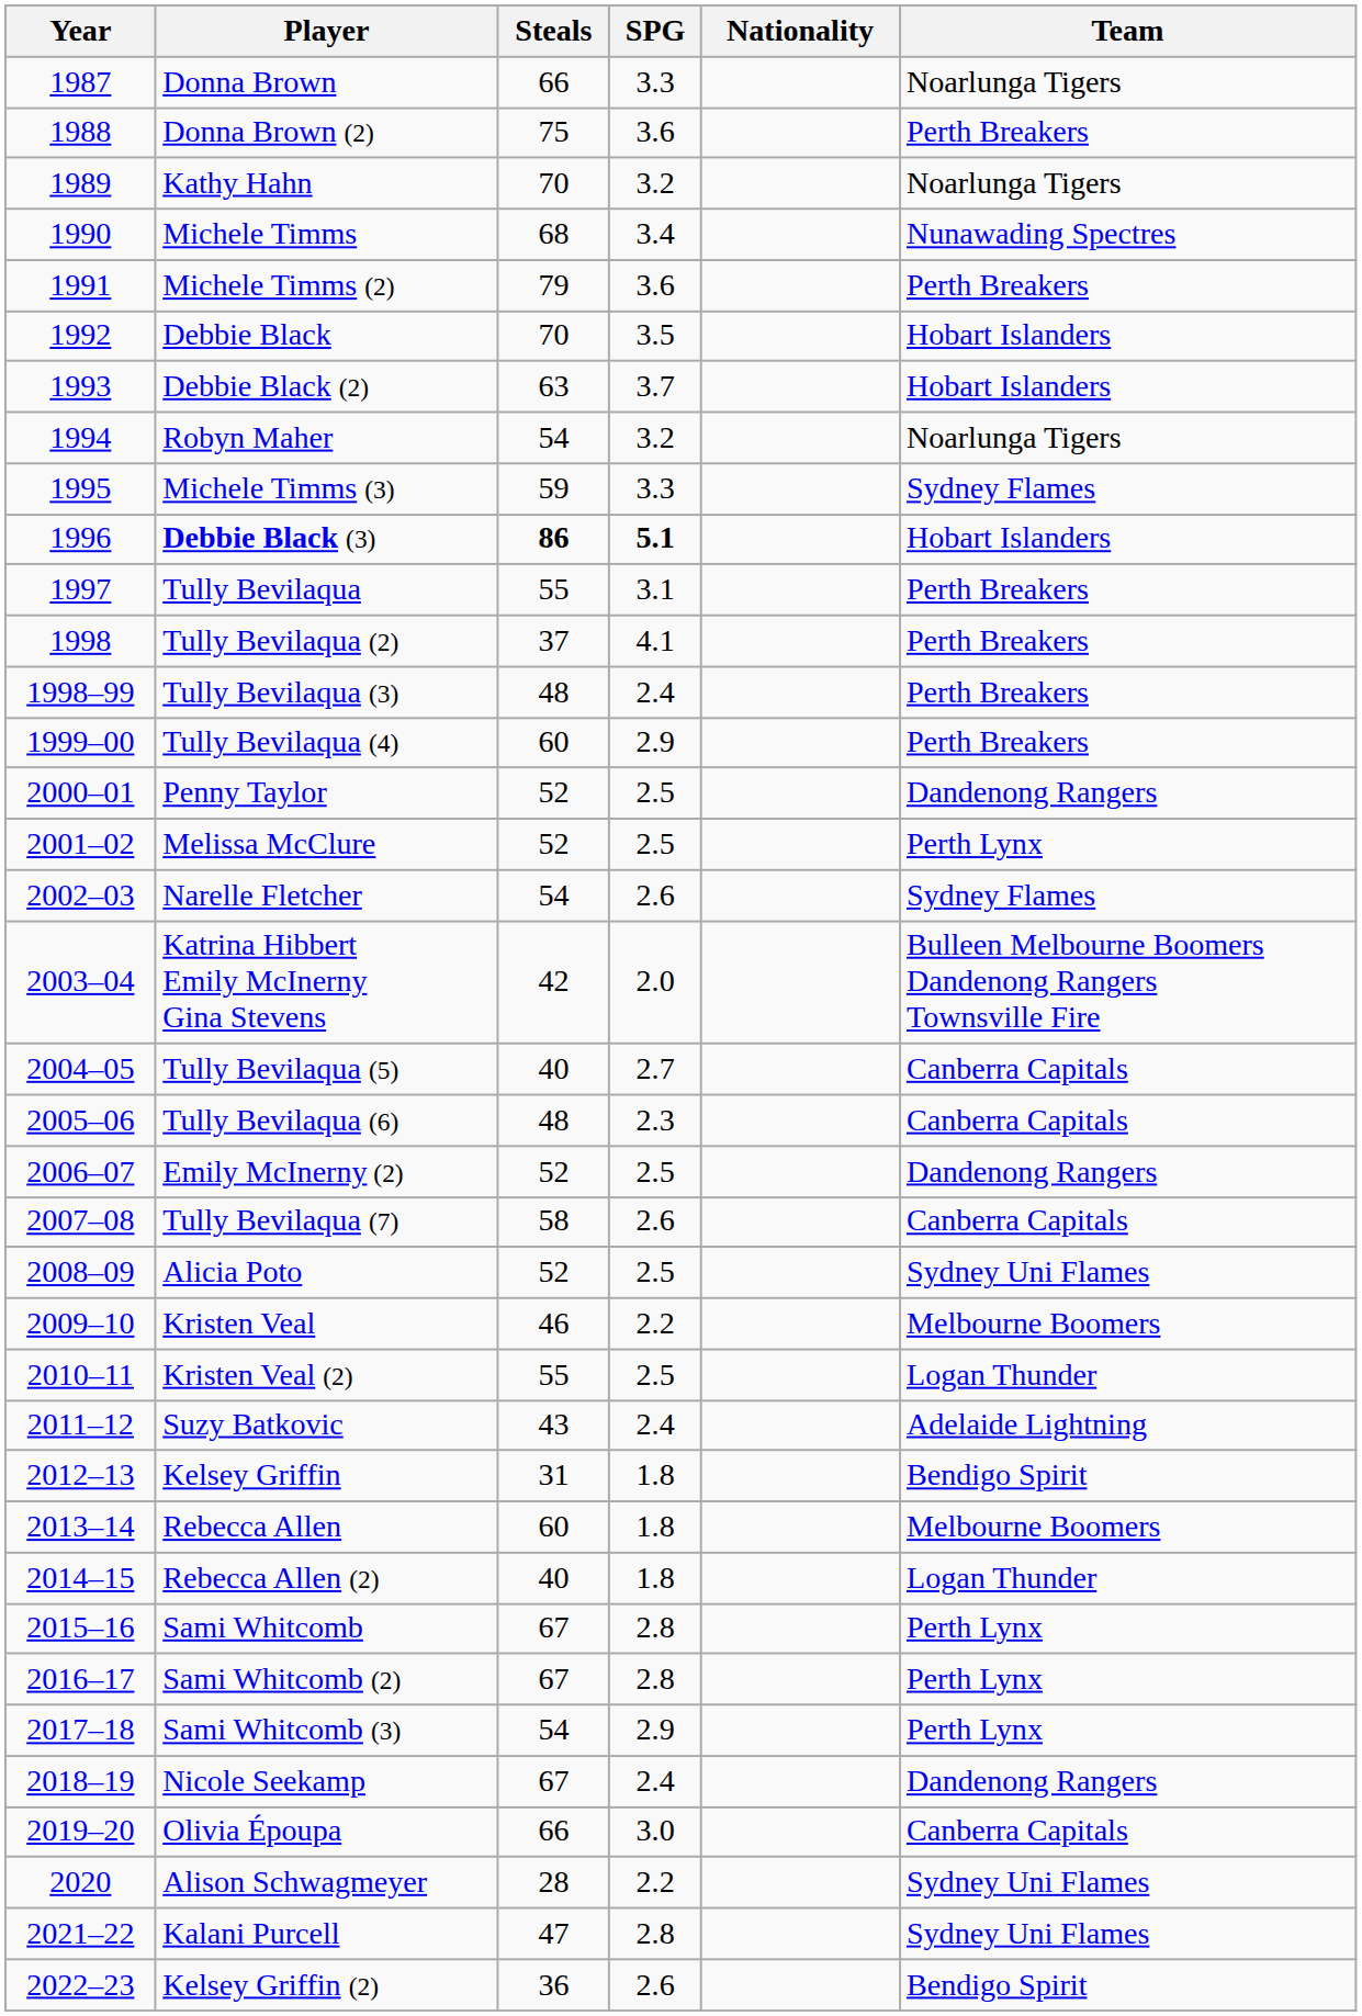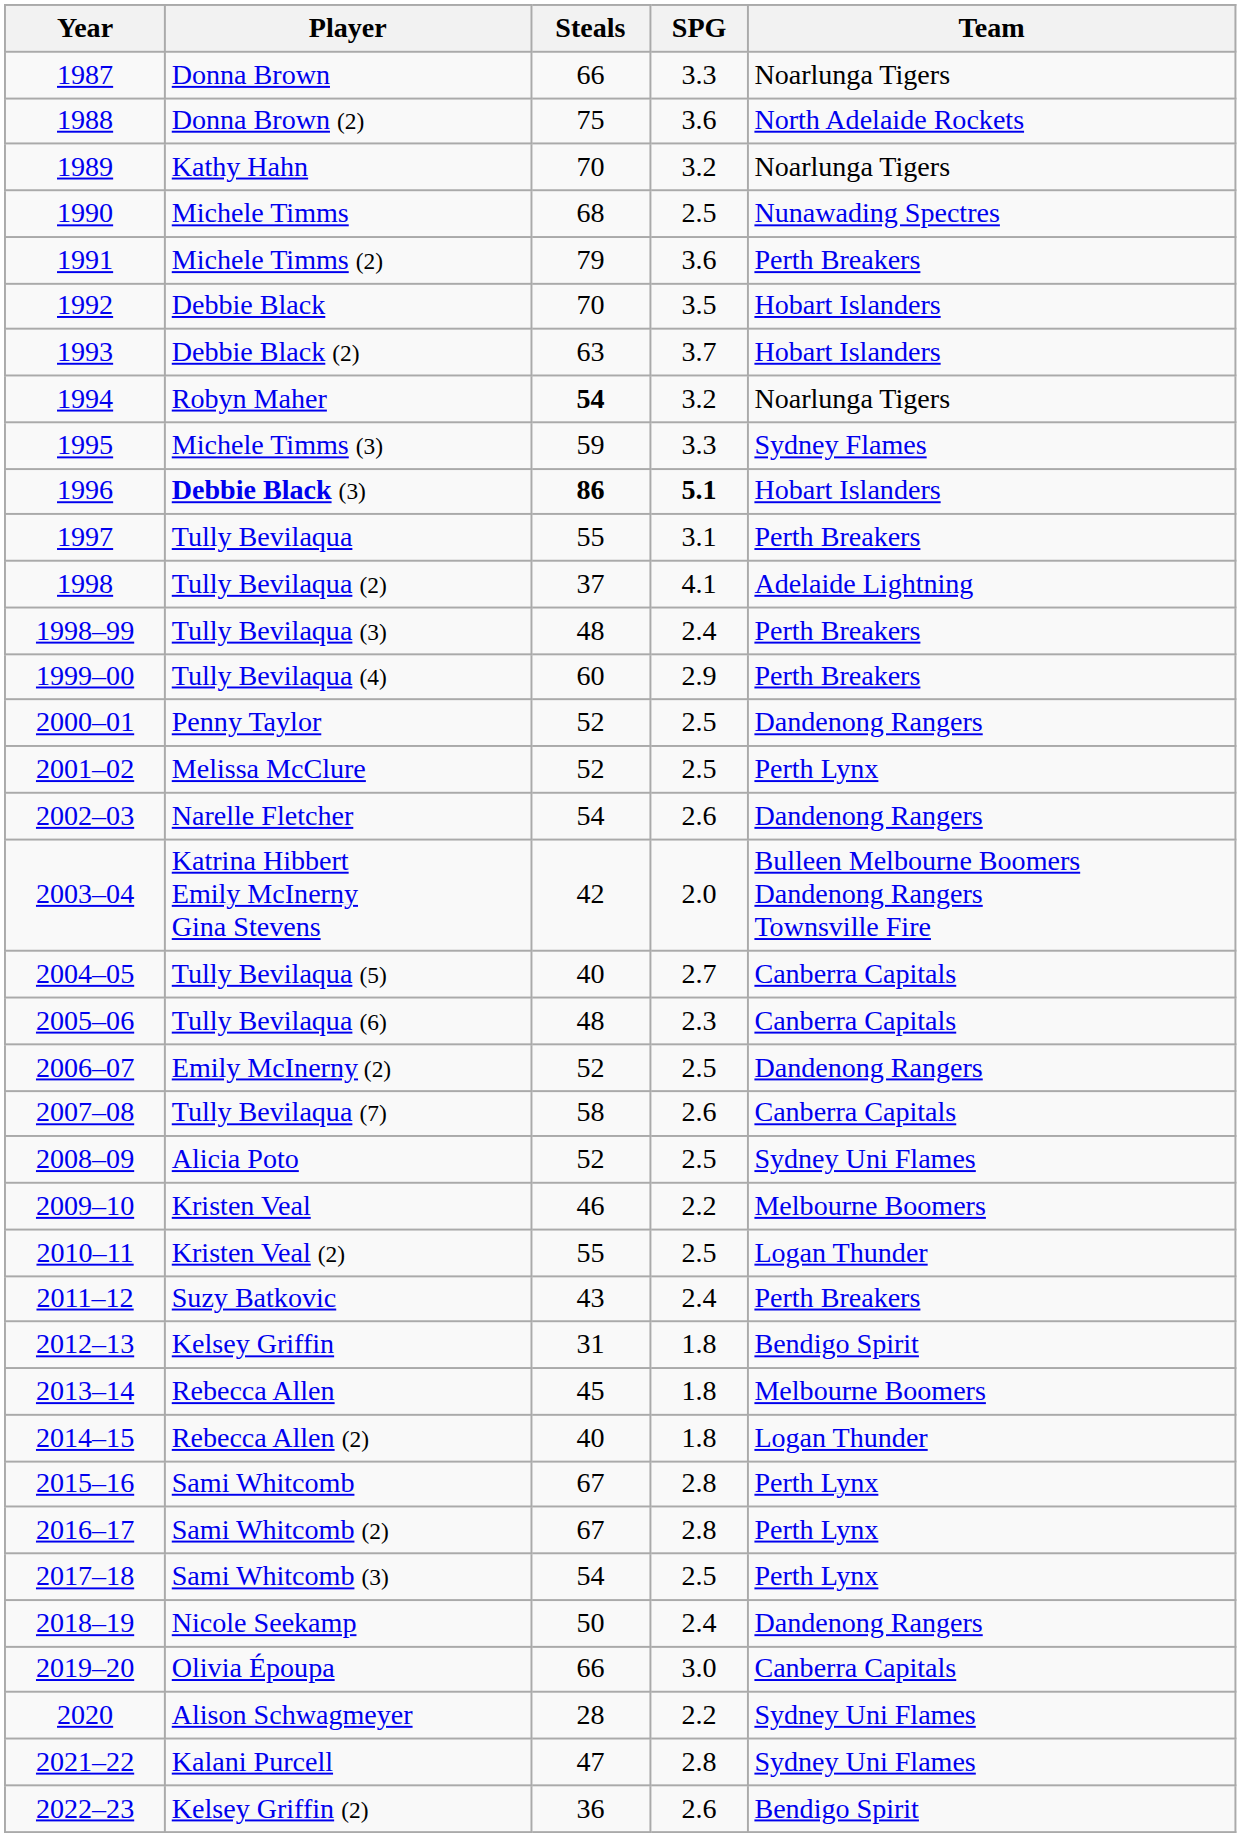 <table class="wikitable sortable" style="width: 50%; text-align:center; font-size:90%">
 <tr>
 <th>Year</th>
 <th>Player</th>
 <th>Steals</th>
 <th>SPG</th>
-<th>Nationality</th>
 <th>Team</th>
 </tr>
 <tr>
 <td><a href='#'>1987</a></td>
 <td style="text-align: left"><a href='#'>Donna Brown</a></td>
 <td>66</td>
 <td>3.3</td>
-<td style="text-align: left"></td>
 <td style="text-align: left">Noarlunga Tigers</td>
 </tr>
 <tr>
 <td><a href='#'>1988</a></td>
 <td style="text-align: left"><a href='#'>Donna Brown</a> <small> (2) </small></td>
 <td>75</td>
 <td>3.6</td>
-<td style="text-align: left"></td>
-<td style="text-align: left"><a href='#'>Perth Breakers</a></td>
+<td style="text-align: left"><a href='#'>North Adelaide Rockets</a></td>
 </tr>
 <tr>
 <td><a href='#'>1989</a></td>
 <td style="text-align: left"><a href='#'>Kathy Hahn</a></td>
 <td>70</td>
 <td>3.2</td>
-<td style="text-align: left"></td>
 <td style="text-align: left">Noarlunga Tigers</td>
 </tr>
 <tr>
 <td><a href='#'>1990</a></td>
 <td style="text-align: left"><a href='#'>Michele Timms</a></td>
 <td>68</td>
-<td>3.4</td>
-<td style="text-align: left"></td>
+<td>2.5</td>
 <td style="text-align: left"><a href='#'>Nunawading Spectres</a></td>
 </tr>
 <tr>
 <td><a href='#'>1991</a></td>
 <td style="text-align: left"><a href='#'>Michele Timms</a> <small> (2) </small></td>
 <td>79</td>
 <td>3.6</td>
-<td style="text-align: left"></td>
 <td style="text-align: left"><a href='#'>Perth Breakers</a></td>
 </tr>
 <tr>
 <td><a href='#'>1992</a></td>
 <td style="text-align: left"><a href='#'>Debbie Black</a></td>
 <td>70</td>
 <td>3.5</td>
-<td style="text-align: left"></td>
 <td style="text-align: left"><a href='#'>Hobart Islanders</a></td>
 </tr>
 <tr>
 <td><a href='#'>1993</a></td>
 <td style="text-align: left"><a href='#'>Debbie Black</a> <small> (2) </small></td>
 <td>63</td>
 <td>3.7</td>
-<td style="text-align: left"></td>
 <td style="text-align: left"><a href='#'>Hobart Islanders</a></td>
 </tr>
 <tr>
 <td><a href='#'>1994</a></td>
 <td style="text-align: left"><a href='#'>Robyn Maher</a></td>
-<td>54</td>
+<td><strong>54</strong></td>
 <td>3.2</td>
-<td style="text-align: left"></td>
 <td style="text-align: left">Noarlunga Tigers</td>
 </tr>
 <tr>
 <td><a href='#'>1995</a></td>
 <td style="text-align: left"><a href='#'>Michele Timms</a> <small> (3) </small></td>
 <td>59</td>
 <td>3.3</td>
-<td style="text-align: left"></td>
 <td style="text-align: left"><a href='#'>Sydney Flames</a></td>
 </tr>
 <tr>
 <td><a href='#'>1996</a></td>
 <td style="text-align: left"><strong><a href='#'>Debbie Black</a></strong> <small> (3) </small></td>
 <td><strong>86</strong></td>
 <td><strong>5.1</strong></td>
-<td style="text-align: left"></td>
 <td style="text-align: left"><a href='#'>Hobart Islanders</a></td>
 </tr>
 <tr>
 <td><a href='#'>1997</a></td>
 <td style="text-align: left"><a href='#'>Tully Bevilaqua</a></td>
 <td>55</td>
 <td>3.1</td>
-<td style="text-align: left"></td>
 <td style="text-align: left"><a href='#'>Perth Breakers</a></td>
 </tr>
 <tr>
 <td><a href='#'>1998</a></td>
 <td style="text-align: left"><a href='#'>Tully Bevilaqua</a> <small>(2)</small></td>
 <td>37</td>
 <td>4.1</td>
-<td style="text-align: left"></td>
-<td style="text-align: left"><a href='#'>Perth Breakers</a></td>
+<td style="text-align: left"><a href='#'>Adelaide Lightning</a></td>
 </tr>
 <tr>
 <td><a href='#'>1998–99</a></td>
 <td style="text-align: left"><a href='#'>Tully Bevilaqua</a> <small>(3)</small></td>
 <td>48</td>
 <td>2.4</td>
-<td style="text-align: left"></td>
 <td style="text-align: left"><a href='#'>Perth Breakers</a></td>
 </tr>
 <tr>
 <td><a href='#'>1999–00</a></td>
 <td style="text-align: left"><a href='#'>Tully Bevilaqua</a> <small>(4)</small></td>
 <td>60</td>
 <td>2.9</td>
-<td style="text-align: left"></td>
 <td style="text-align: left"><a href='#'>Perth Breakers</a></td>
 </tr>
 <tr>
 <td><a href='#'>2000–01</a></td>
 <td style="text-align: left"><a href='#'>Penny Taylor</a></td>
 <td>52</td>
 <td>2.5</td>
-<td style="text-align: left"></td>
 <td style="text-align: left"><a href='#'>Dandenong Rangers</a></td>
 </tr>
 <tr>
 <td><a href='#'>2001–02</a></td>
 <td style="text-align: left"><a href='#'>Melissa McClure</a></td>
 <td>52</td>
 <td>2.5</td>
-<td style="text-align: left"></td>
 <td style="text-align: left"><a href='#'>Perth Lynx</a></td>
 </tr>
 <tr>
 <td><a href='#'>2002–03</a></td>
 <td style="text-align: left"><a href='#'>Narelle Fletcher</a></td>
 <td>54</td>
 <td>2.6</td>
-<td style="text-align: left"></td>
-<td style="text-align: left"><a href='#'>Sydney Flames</a></td>
+<td style="text-align: left"><a href='#'>Dandenong Rangers</a></td>
 </tr>
 <tr>
 <td><a href='#'>2003–04</a></td>
 <td style="text-align: left"><a href='#'>Katrina Hibbert</a> <br> <a href='#'>Emily McInerny</a> <br> <a href='#'>Gina Stevens</a></td>
 <td>42</td>
 <td>2.0</td>
-<td style="text-align: left"></td>
 <td style="text-align: left"><a href='#'>Bulleen Melbourne Boomers</a> <br> <a href='#'>Dandenong Rangers</a> <br> <a href='#'>Townsville Fire</a></td>
 </tr>
 <tr>
 <td><a href='#'>2004–05</a></td>
 <td style="text-align: left"><a href='#'>Tully Bevilaqua</a> <small>(5)</small></td>
 <td>40</td>
 <td>2.7</td>
-<td style="text-align: left"></td>
 <td style="text-align: left"><a href='#'>Canberra Capitals</a></td>
 </tr>
 <tr>
 <td><a href='#'>2005–06</a></td>
 <td style="text-align: left"><a href='#'>Tully Bevilaqua</a> <small>(6)</small></td>
 <td>48</td>
 <td>2.3</td>
-<td style="text-align: left"></td>
 <td style="text-align: left"><a href='#'>Canberra Capitals</a></td>
 </tr>
 <tr>
 <td><a href='#'>2006–07</a></td>
 <td style="text-align: left"><a href='#'>Emily McInerny</a><small> (2) </small></td>
 <td>52</td>
 <td>2.5</td>
-<td style="text-align: left"></td>
 <td style="text-align: left"><a href='#'>Dandenong Rangers</a></td>
 </tr>
 <tr>
 <td><a href='#'>2007–08</a></td>
 <td style="text-align: left"><a href='#'>Tully Bevilaqua</a> <small>(7)</small></td>
 <td>58</td>
 <td>2.6</td>
-<td style="text-align: left"></td>
 <td style="text-align: left"><a href='#'>Canberra Capitals</a></td>
 </tr>
 <tr>
 <td><a href='#'>2008–09</a></td>
 <td style="text-align: left"><a href='#'>Alicia Poto</a></td>
 <td>52</td>
 <td>2.5</td>
-<td style="text-align: left"></td>
 <td style="text-align: left"><a href='#'>Sydney Uni Flames</a></td>
 </tr>
 <tr>
 <td><a href='#'>2009–10</a></td>
 <td style="text-align: left"><a href='#'>Kristen Veal</a></td>
 <td>46</td>
 <td>2.2</td>
-<td style="text-align: left"></td>
 <td style="text-align: left"><a href='#'>Melbourne Boomers</a></td>
 </tr>
 <tr>
 <td><a href='#'>2010–11</a></td>
 <td style="text-align: left"><a href='#'>Kristen Veal</a> <small>(2)</small></td>
 <td>55</td>
 <td>2.5</td>
-<td style="text-align: left"></td>
 <td style="text-align: left"><a href='#'>Logan Thunder</a></td>
 </tr>
 <tr>
 <td><a href='#'>2011–12</a></td>
 <td style="text-align: left"><a href='#'>Suzy Batkovic</a></td>
 <td>43</td>
 <td>2.4</td>
-<td style="text-align: left"></td>
-<td style="text-align: left"><a href='#'>Adelaide Lightning</a></td>
+<td style="text-align: left"><a href='#'>Perth Breakers</a></td>
 </tr>
 <tr>
 <td><a href='#'>2012–13</a></td>
 <td style="text-align: left"><a href='#'>Kelsey Griffin</a></td>
 <td>31</td>
 <td>1.8</td>
-<td style="text-align: left"></td>
 <td style="text-align: left"><a href='#'>Bendigo Spirit</a></td>
 </tr>
 <tr>
 <td><a href='#'>2013–14</a></td>
 <td style="text-align: left"><a href='#'>Rebecca Allen</a></td>
-<td>60</td>
+<td>45</td>
 <td>1.8</td>
-<td style="text-align: left"></td>
 <td style="text-align: left"><a href='#'>Melbourne Boomers</a></td>
 </tr>
 <tr>
 <td><a href='#'>2014–15</a></td>
 <td style="text-align: left"><a href='#'>Rebecca Allen</a> <small>(2)</small></td>
 <td>40</td>
 <td>1.8</td>
-<td style="text-align: left"></td>
 <td style="text-align: left"><a href='#'>Logan Thunder</a></td>
 </tr>
 <tr>
 <td><a href='#'>2015–16</a></td>
 <td style="text-align: left"><a href='#'>Sami Whitcomb</a></td>
 <td>67</td>
 <td>2.8</td>
-<td style="text-align: left"></td>
 <td style="text-align: left"><a href='#'>Perth Lynx</a></td>
 </tr>
 <tr>
 <td><a href='#'>2016–17</a></td>
 <td style="text-align: left"><a href='#'>Sami Whitcomb</a> <small>(2)</small></td>
 <td>67</td>
 <td>2.8</td>
-<td style="text-align: left"></td>
 <td style="text-align: left"><a href='#'>Perth Lynx</a></td>
 </tr>
 <tr>
 <td><a href='#'>2017–18</a></td>
 <td style="text-align: left"><a href='#'>Sami Whitcomb</a> <small>(3)</small></td>
 <td>54</td>
-<td>2.9</td>
-<td style="text-align: left"></td>
+<td>2.5</td>
 <td style="text-align: left"><a href='#'>Perth Lynx</a></td>
 </tr>
 <tr>
 <td><a href='#'>2018–19</a></td>
 <td style="text-align: left"><a href='#'>Nicole Seekamp</a></td>
-<td>67</td>
+<td>50</td>
 <td>2.4</td>
-<td style="text-align: left"></td>
 <td style="text-align: left"><a href='#'>Dandenong Rangers</a></td>
 </tr>
 <tr>
 <td><a href='#'>2019–20</a></td>
 <td style="text-align: left"><a href='#'>Olivia Époupa</a></td>
 <td>66</td>
 <td>3.0</td>
-<td style="text-align: left"></td>
 <td style="text-align: left"><a href='#'>Canberra Capitals</a></td>
 </tr>
 <tr>
 <td><a href='#'>2020</a></td>
 <td style="text-align: left"><a href='#'>Alison Schwagmeyer</a></td>
 <td>28</td>
 <td>2.2</td>
-<td style="text-align: left"></td>
 <td style="text-align: left"><a href='#'>Sydney Uni Flames</a></td>
 </tr>
 <tr>
 <td><a href='#'>2021–22</a></td>
 <td style="text-align: left"><a href='#'>Kalani Purcell</a></td>
 <td>47</td>
 <td>2.8</td>
-<td style="text-align: left"></td>
 <td style="text-align: left"><a href='#'>Sydney Uni Flames</a></td>
 </tr>
 <tr>
 <td><a href='#'>2022–23</a></td>
 <td style="text-align: left"><a href='#'>Kelsey Griffin</a> <small>(2)</small></td>
 <td>36</td>
 <td>2.6</td>
-<td style="text-align: left"></td>
 <td style="text-align: left"><a href='#'>Bendigo Spirit</a></td>
 </tr>
 </table>
